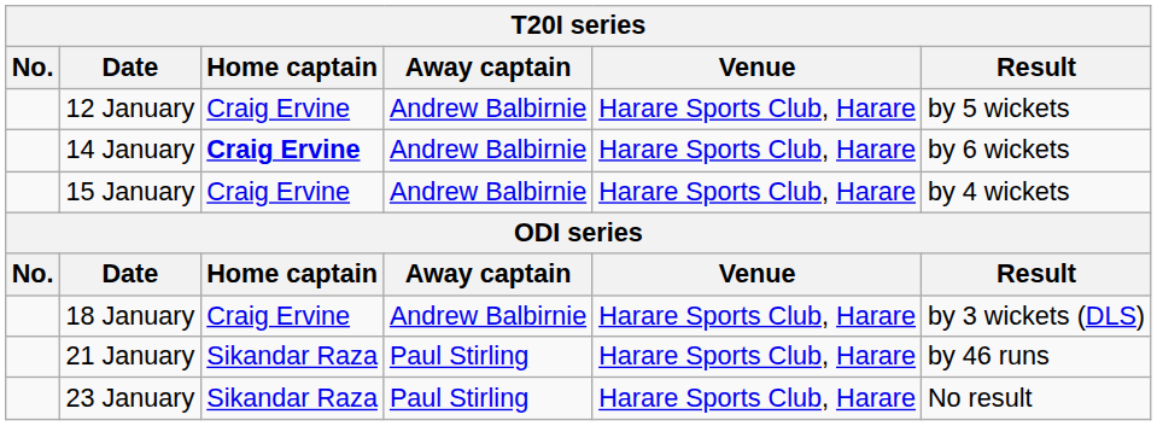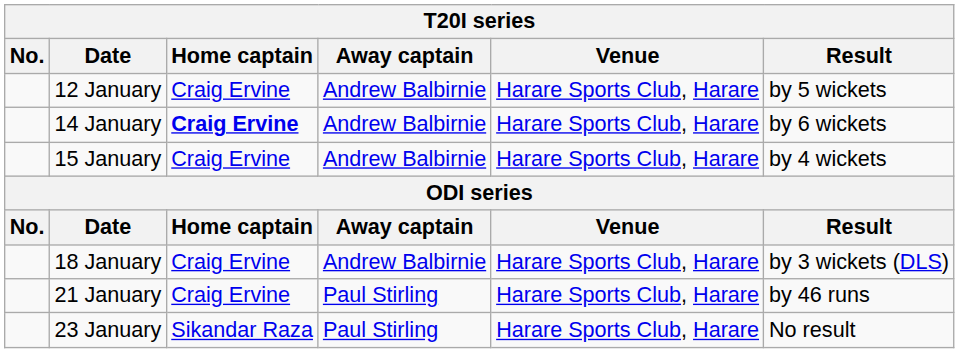 <table class="wikitable">
 <tr>
 <th colspan="9">T20I series</th>
 </tr>
 <tr>
 <th>No.</th>
 <th>Date</th>
 <th>Home captain</th>
 <th>Away captain</th>
 <th>Venue</th>
 <th>Result</th>
 </tr>
 <tr>
 <td></td>
 <td>12 January</td>
 <td><a href='#'>Craig Ervine</a></td>
 <td><a href='#'>Andrew Balbirnie</a></td>
 <td><a href='#'>Harare Sports Club</a>, <a href='#'>Harare</a></td>
 <td> by 5 wickets</td>
 </tr>
 <tr>
 <td></td>
 <td>14 January</td>
 <td><strong><a href='#'>Craig Ervine</a></strong></td>
 <td><a href='#'>Andrew Balbirnie</a></td>
 <td><a href='#'>Harare Sports Club</a>, <a href='#'>Harare</a></td>
 <td> by 6 wickets</td>
 </tr>
 <tr>
 <td></td>
 <td>15 January</td>
 <td><a href='#'>Craig Ervine</a></td>
 <td><a href='#'>Andrew Balbirnie</a></td>
 <td><a href='#'>Harare Sports Club</a>, <a href='#'>Harare</a></td>
 <td> by 4 wickets</td>
 </tr>
 <tr>
 <th colspan="9">ODI series</th>
 </tr>
 <tr>
 <th>No.</th>
 <th>Date</th>
 <th>Home captain</th>
 <th>Away captain</th>
 <th>Venue</th>
 <th>Result</th>
 </tr>
 <tr>
 <td></td>
 <td>18 January</td>
 <td><a href='#'>Craig Ervine</a></td>
 <td><a href='#'>Andrew Balbirnie</a></td>
 <td><a href='#'>Harare Sports Club</a>, <a href='#'>Harare</a></td>
 <td> by 3 wickets (<a href='#'>DLS</a>)</td>
 </tr>
 <tr>
 <td></td>
 <td>21 January</td>
-<td><a href='#'>Sikandar Raza</a></td>
+<td><a href='#'>Craig Ervine</a></td>
 <td><a href='#'>Paul Stirling</a></td>
 <td><a href='#'>Harare Sports Club</a>, <a href='#'>Harare</a></td>
 <td> by 46 runs</td>
 </tr>
 <tr>
 <td></td>
 <td>23 January</td>
 <td><a href='#'>Sikandar Raza</a></td>
 <td><a href='#'>Paul Stirling</a></td>
 <td><a href='#'>Harare Sports Club</a>, <a href='#'>Harare</a></td>
 <td>No result</td>
 </tr>
 </table>
